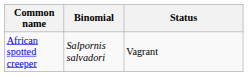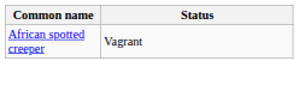 <table width=60% class="wikitable">
 <tr>
 <th width=25%>Common name</th>
-<th width=25%>Binomial</th>
 <th width=50%>Status</th>
 </tr>
 <tr>
 <td><a href='#'>African spotted creeper</a></td>
-<td><em>Salpornis salvadori</em></td>
 <td>Vagrant</td>
 </tr>
 </table>
